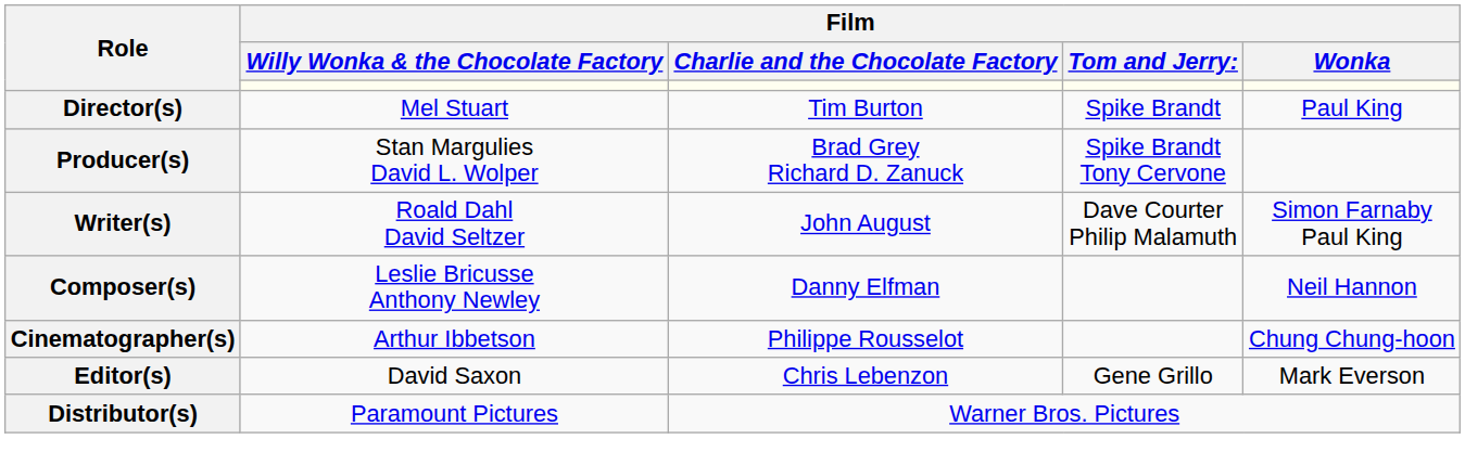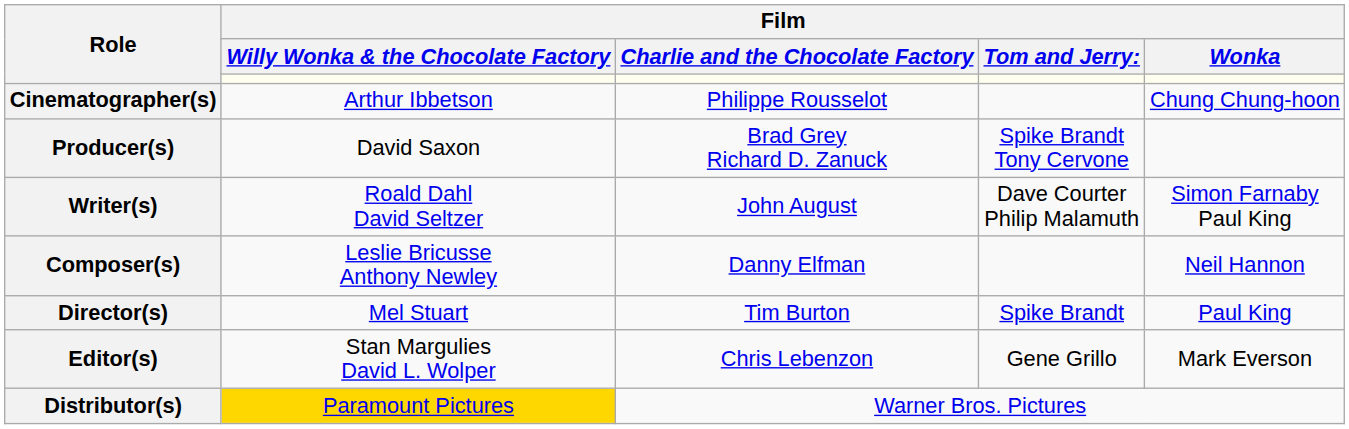 <table class="wikitable" style="text-align:center;">
 <tr>
 <th rowspan="3">Role</th>
 <th colspan="4">Film</th>
 </tr>
 <tr>
 <th><em><a href='#'>Willy Wonka & the Chocolate Factory</a></em></th>
 <th><em><a href='#'>Charlie and the Chocolate Factory</a></em></th>
 <th><em><a href='#'>Tom and Jerry:<br></a></em></th>
 <th><em><a href='#'>Wonka</a></em></th>
 </tr>
 <tr>
 <th style="background:ivory;"></th>
 <th style="background:ivory;"></th>
 <th style="background:ivory;"></th>
 <th style="background:ivory;"></th>
 </tr>
 <tr>
-<th>Director(s)</th>
-<td><a href='#'>Mel Stuart</a></td>
-<td><a href='#'>Tim Burton</a></td>
-<td><a href='#'>Spike Brandt</a></td>
-<td><a href='#'>Paul King</a></td>
+<th>Cinematographer(s)</th>
+<td><a href='#'>Arthur Ibbetson</a></td>
+<td><a href='#'>Philippe Rousselot</a></td>
+<td></td>
+<td><a href='#'>Chung Chung-hoon</a></td>
 </tr>
 <tr>
 <th>Producer(s)</th>
-<td>Stan Margulies<br><a href='#'>David L. Wolper</a></td>
+<td>David Saxon</td>
 <td><a href='#'>Brad Grey</a><br><a href='#'>Richard D. Zanuck</a></td>
 <td><a href='#'>Spike Brandt<br>Tony Cervone</a></td>
 <td></td>
 </tr>
 <tr>
 <th>Writer(s)</th>
 <td><a href='#'>Roald Dahl</a><br><a href='#'>David Seltzer</a></td>
 <td><a href='#'>John August</a></td>
 <td>Dave Courter<br>Philip Malamuth</td>
 <td><a href='#'>Simon Farnaby</a><br>Paul King</td>
 </tr>
 <tr>
 <th>Composer(s)</th>
 <td><a href='#'>Leslie Bricusse</a><br><a href='#'>Anthony Newley</a></td>
 <td><a href='#'>Danny Elfman</a></td>
 <td></td>
 <td><a href='#'>Neil Hannon</a></td>
 </tr>
 <tr>
-<th>Cinematographer(s)</th>
-<td><a href='#'>Arthur Ibbetson</a></td>
-<td><a href='#'>Philippe Rousselot</a></td>
-<td></td>
-<td><a href='#'>Chung Chung-hoon</a></td>
+<th>Director(s)</th>
+<td><a href='#'>Mel Stuart</a></td>
+<td><a href='#'>Tim Burton</a></td>
+<td><a href='#'>Spike Brandt</a></td>
+<td><a href='#'>Paul King</a></td>
 </tr>
 <tr>
 <th>Editor(s)</th>
-<td>David Saxon</td>
+<td>Stan Margulies<br><a href='#'>David L. Wolper</a></td>
 <td><a href='#'>Chris Lebenzon</a></td>
 <td>Gene Grillo</td>
 <td>Mark Everson</td>
 </tr>
 <tr>
 <th>Distributor(s)</th>
-<td><a href='#'>Paramount Pictures</a></td>
+<td style="background: gold;"><a href='#'>Paramount Pictures</a></td>
 <td colspan="3"><a href='#'>Warner Bros. Pictures</a></td>
 </tr>
 </table>
